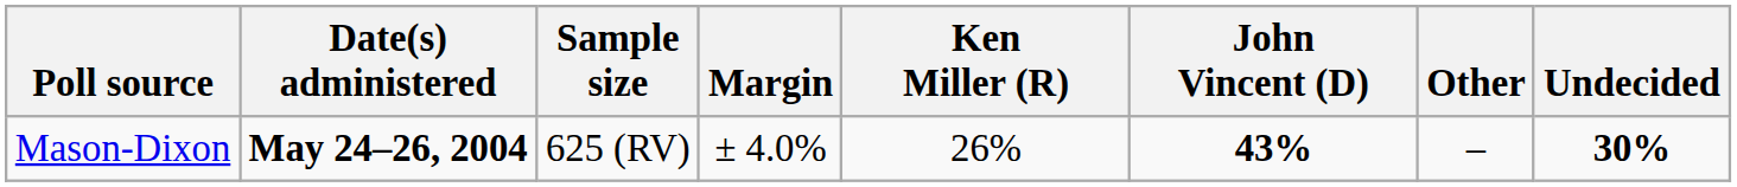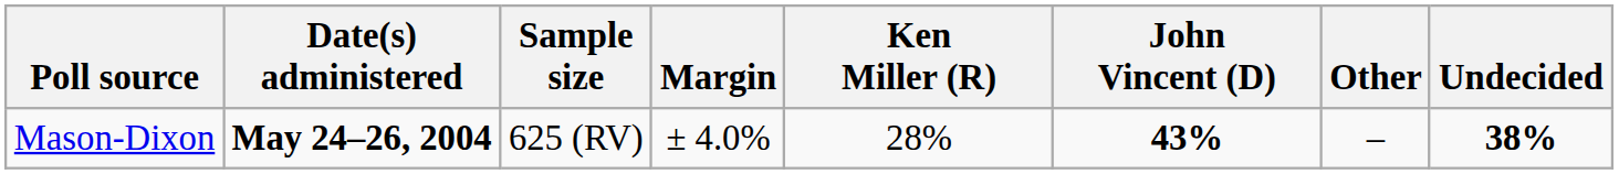 <table class="wikitable" style="font-size:90%;text-align:center;">
 <tr valign=bottom>
 <th>Poll source</th>
 <th>Date(s)<br>administered</th>
 <th>Sample<br>size</th>
 <th>Margin<br></th>
 <th style="width:100px;">Ken<br>Miller (R)</th>
 <th style="width:100px;">John<br>Vincent (D)</th>
 <th>Other</th>
 <th>Undecided</th>
 </tr>
 <tr>
 <td style="text-align:left;"><a href='#'>Mason-Dixon</a></td>
 <td><strong>May 24–26, 2004</strong></td>
 <td>625 (RV)</td>
 <td>± 4.0%</td>
-<td>26%</td>
+<td>28%</td>
 <td><strong>43%</strong></td>
 <td>–</td>
-<td><strong>30%</strong></td>
+<td><strong>38%</strong></td>
 </tr>
 </table>
